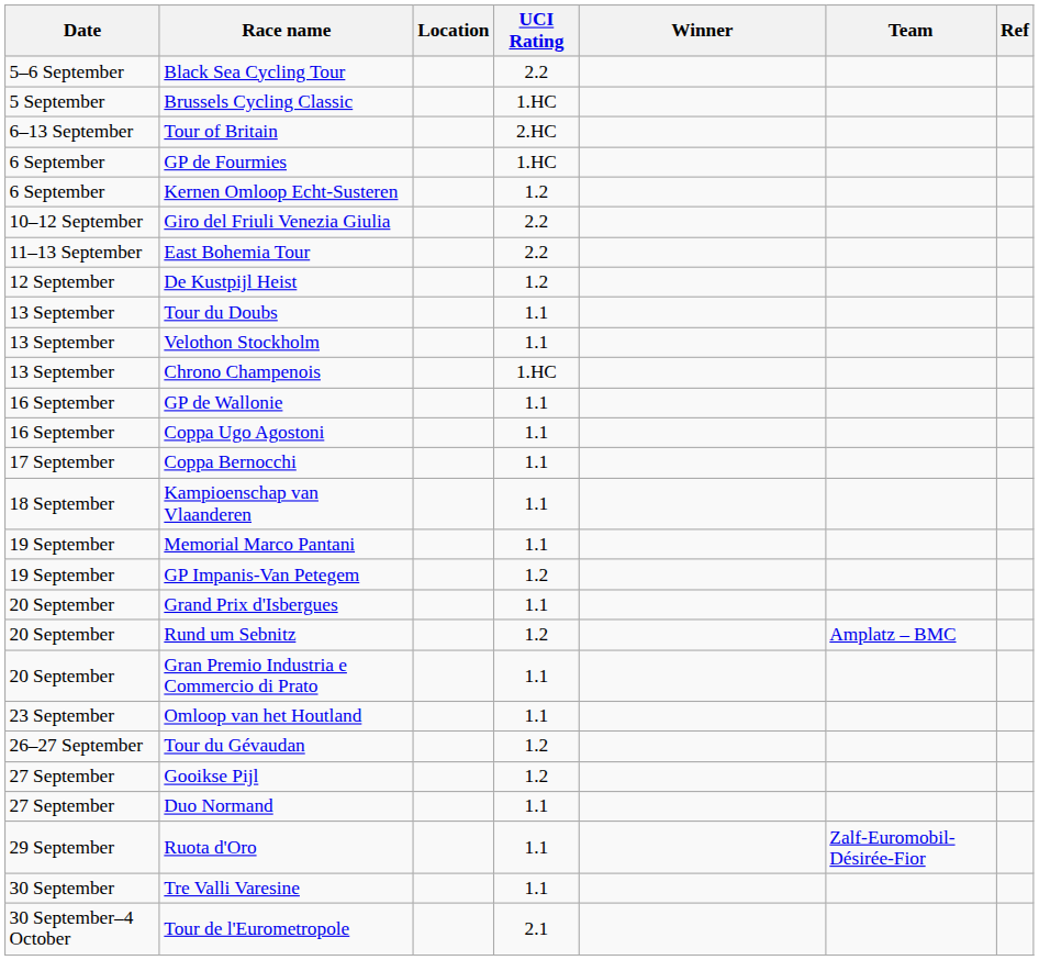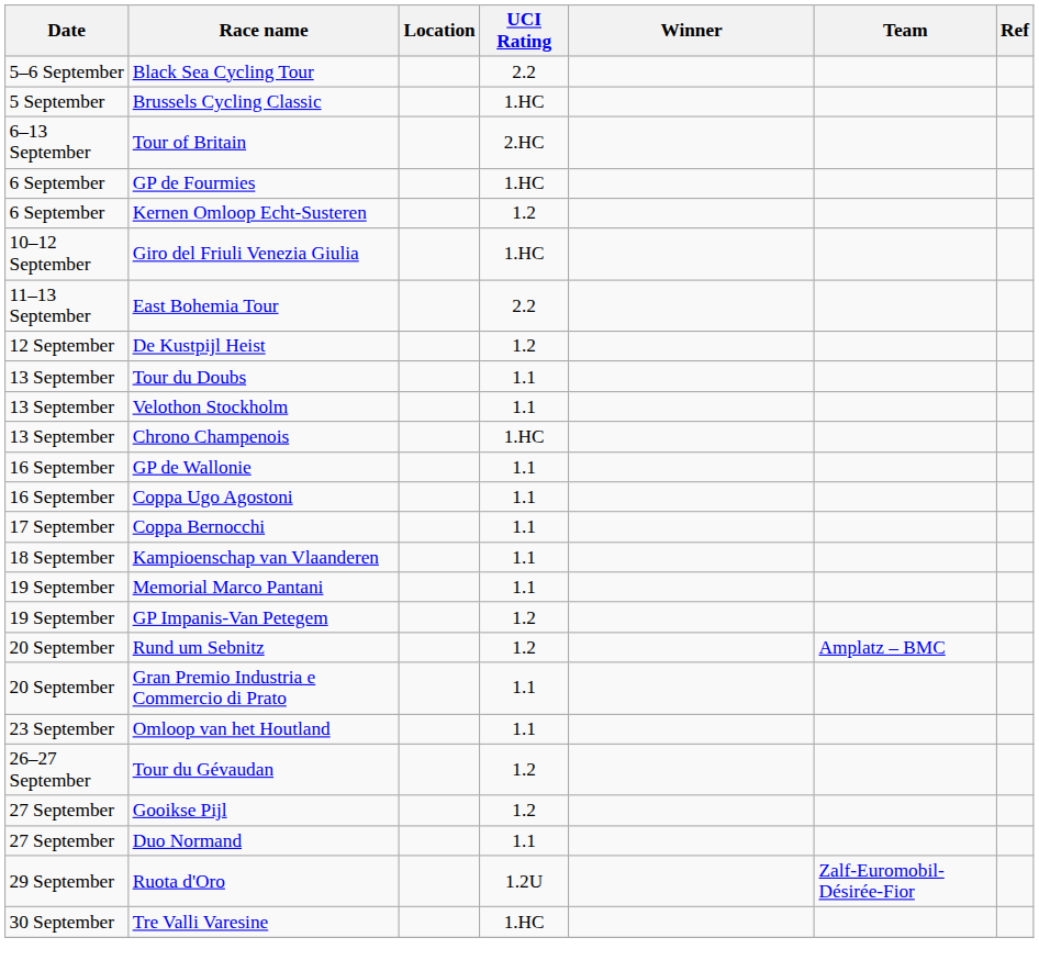 <table class="wikitable sortable">
 <tr>
 <th>Date</th>
 <th>Race name</th>
 <th>Location</th>
 <th><a href='#'>UCI Rating</a></th>
 <th width=200px>Winner</th>
 <th>Team</th>
 <th>Ref</th>
 </tr>
 <tr>
 <td>5–6 September</td>
 <td><a href='#'>Black Sea Cycling Tour</a></td>
 <td></td>
 <td align=center>2.2</td>
 <td></td>
 <td></td>
 <td align=center></td>
 </tr>
 <tr>
 <td>5 September</td>
 <td><a href='#'>Brussels Cycling Classic</a></td>
 <td></td>
 <td align=center>1.HC</td>
 <td></td>
 <td></td>
 <td align=center></td>
 </tr>
 <tr>
 <td>6–13 September</td>
 <td><a href='#'>Tour of Britain</a></td>
 <td></td>
 <td align=center>2.HC</td>
 <td></td>
 <td></td>
 <td align=center></td>
 </tr>
 <tr>
 <td>6 September</td>
 <td><a href='#'>GP de Fourmies</a></td>
 <td></td>
 <td align=center>1.HC</td>
 <td></td>
 <td></td>
 <td align=center></td>
 </tr>
 <tr>
 <td>6 September</td>
 <td><a href='#'>Kernen Omloop Echt-Susteren</a></td>
 <td></td>
 <td align=center>1.2</td>
 <td></td>
 <td></td>
 <td align=center></td>
 </tr>
 <tr>
 <td>10–12 September</td>
 <td><a href='#'>Giro del Friuli Venezia Giulia</a></td>
 <td></td>
-<td align=center>2.2</td>
+<td align=center>1.HC</td>
 <td></td>
 <td></td>
 <td align=center></td>
 </tr>
 <tr>
 <td>11–13 September</td>
 <td><a href='#'>East Bohemia Tour</a></td>
 <td></td>
 <td align=center>2.2</td>
 <td></td>
 <td></td>
 <td align=center></td>
 </tr>
 <tr>
 <td>12 September</td>
 <td><a href='#'>De Kustpijl Heist</a></td>
 <td></td>
 <td align=center>1.2</td>
 <td></td>
 <td></td>
 <td align=center></td>
 </tr>
 <tr>
 <td>13 September</td>
 <td><a href='#'>Tour du Doubs</a></td>
 <td></td>
 <td align=center>1.1</td>
 <td></td>
 <td></td>
 <td align=center></td>
 </tr>
 <tr>
 <td>13 September</td>
 <td><a href='#'>Velothon Stockholm</a></td>
 <td></td>
 <td align=center>1.1</td>
 <td></td>
 <td></td>
 <td align=center></td>
 </tr>
 <tr>
 <td>13 September</td>
 <td><a href='#'>Chrono Champenois</a></td>
 <td></td>
 <td align=center>1.HC</td>
 <td></td>
 <td></td>
 <td align=center></td>
 </tr>
 <tr>
 <td>16 September</td>
 <td><a href='#'>GP de Wallonie</a></td>
 <td></td>
 <td align=center>1.1</td>
 <td></td>
 <td></td>
 <td align=center></td>
 </tr>
 <tr>
 <td>16 September</td>
 <td><a href='#'>Coppa Ugo Agostoni</a></td>
 <td></td>
 <td align=center>1.1</td>
 <td></td>
 <td></td>
 <td align=center></td>
 </tr>
 <tr>
 <td>17 September</td>
 <td><a href='#'>Coppa Bernocchi</a></td>
 <td></td>
 <td align=center>1.1</td>
 <td></td>
 <td></td>
 <td align=center></td>
 </tr>
 <tr>
 <td>18 September</td>
 <td><a href='#'>Kampioenschap van Vlaanderen</a></td>
 <td></td>
 <td align=center>1.1</td>
 <td></td>
 <td></td>
 <td align=center></td>
 </tr>
 <tr>
 <td>19 September</td>
 <td><a href='#'>Memorial Marco Pantani</a></td>
 <td></td>
 <td align=center>1.1</td>
 <td></td>
 <td></td>
 <td align=center></td>
 </tr>
 <tr>
 <td>19 September</td>
 <td><a href='#'>GP Impanis-Van Petegem</a></td>
 <td></td>
 <td align=center>1.2</td>
 <td></td>
 <td></td>
 <td align=center></td>
 </tr>
 <tr>
 <td>20 September</td>
-<td><a href='#'>Grand Prix d'Isbergues</a></td>
-<td></td>
-<td align=center>1.1</td>
-<td></td>
-<td></td>
-<td align=center></td>
-</tr>
-<tr>
-<td>20 September</td>
 <td><a href='#'>Rund um Sebnitz</a></td>
 <td></td>
 <td align=center>1.2</td>
 <td></td>
 <td><a href='#'>Amplatz – BMC</a></td>
 <td align=center></td>
 </tr>
 <tr>
 <td>20 September</td>
 <td><a href='#'>Gran Premio Industria e Commercio di Prato</a></td>
 <td></td>
 <td align=center>1.1</td>
 <td></td>
 <td></td>
 <td align=center></td>
 </tr>
 <tr>
 <td>23 September</td>
 <td><a href='#'>Omloop van het Houtland</a></td>
 <td></td>
 <td align=center>1.1</td>
 <td></td>
 <td></td>
 <td align=center></td>
 </tr>
 <tr>
 <td>26–27 September</td>
 <td><a href='#'>Tour du Gévaudan</a></td>
 <td></td>
 <td align=center>1.2</td>
 <td></td>
 <td></td>
 <td align=center></td>
 </tr>
 <tr>
 <td>27 September</td>
 <td><a href='#'>Gooikse Pijl</a></td>
 <td></td>
 <td align=center>1.2</td>
 <td></td>
 <td></td>
 <td align=center></td>
 </tr>
 <tr>
 <td>27 September</td>
 <td><a href='#'>Duo Normand</a></td>
 <td></td>
 <td align=center>1.1</td>
 <td><br></td>
 <td></td>
 <td align=center></td>
 </tr>
 <tr>
 <td>29 September</td>
 <td><a href='#'>Ruota d'Oro</a></td>
 <td></td>
-<td align=center>1.1</td>
+<td align=center>1.2U</td>
 <td></td>
 <td><a href='#'>Zalf-Euromobil-Désirée-Fior</a></td>
 <td align=center></td>
 </tr>
 <tr>
 <td>30 September</td>
 <td><a href='#'>Tre Valli Varesine</a></td>
 <td></td>
-<td align=center>1.1</td>
-<td></td>
-<td></td>
-<td align=center></td>
-</tr>
-<tr>
-<td>30 September–4 October</td>
-<td><a href='#'>Tour de l'Eurometropole</a></td>
-<td></td>
-<td align=center>2.1</td>
+<td align=center>1.HC</td>
 <td></td>
 <td></td>
 <td align=center></td>
 </tr>
 <tr>
 </tr>
 </table>
